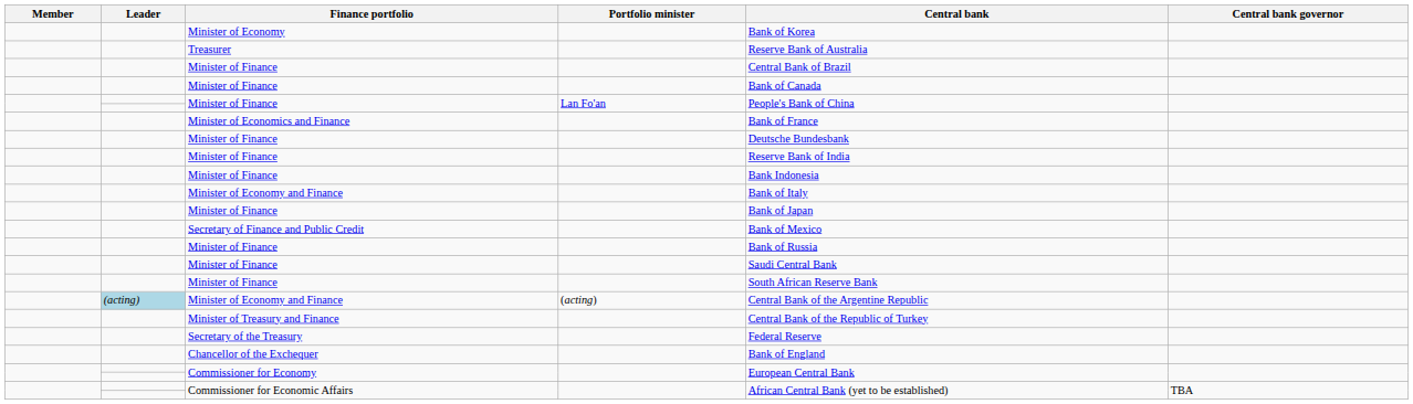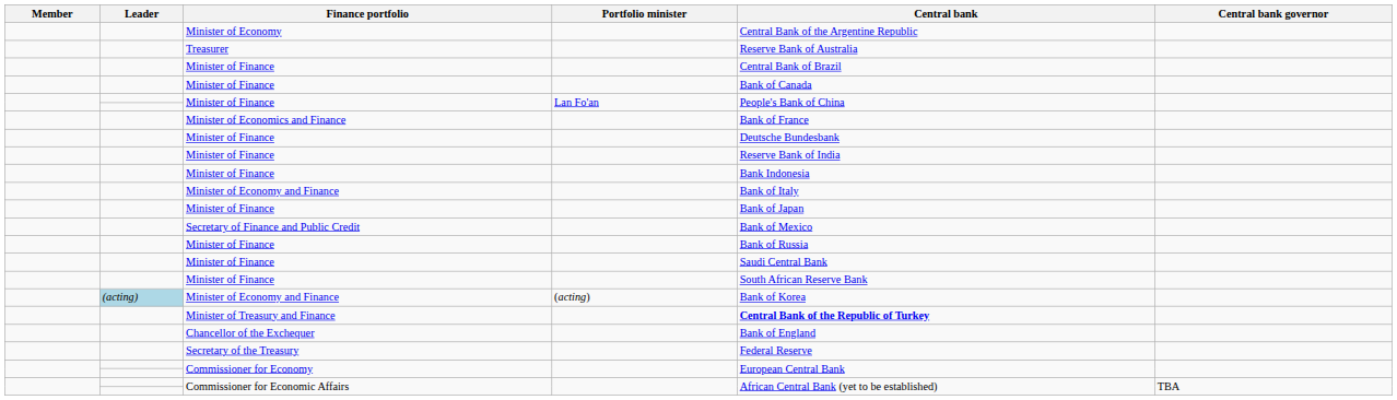 <table class="wikitable sortable" style="width:100%;">
 <tr>
 <th>Member</th>
 <th>Leader</th>
 <th>Finance portfolio</th>
 <th>Portfolio minister</th>
 <th>Central bank</th>
 <th>Central bank governor</th>
 </tr>
 <tr>
 <td></td>
 <td></td>
 <td><a href='#'>Minister of Economy</a></td>
 <td></td>
-<td><a href='#'>Bank of Korea</a></td>
+<td><a href='#'>Central Bank of the Argentine Republic</a></td>
 <td></td>
 </tr>
 <tr g>
 <td></td>
 <td></td>
 <td><a href='#'>Treasurer</a></td>
 <td></td>
 <td><a href='#'>Reserve Bank of Australia</a></td>
 <td></td>
 </tr>
 <tr>
 <td></td>
 <td></td>
 <td><a href='#'>Minister of Finance</a></td>
 <td></td>
 <td><a href='#'>Central Bank of Brazil</a></td>
 <td></td>
 </tr>
 <tr>
 <td></td>
 <td></td>
 <td><a href='#'>Minister of Finance</a></td>
 <td></td>
 <td><a href='#'>Bank of Canada</a></td>
 <td></td>
 </tr>
 <tr>
 <td rowspan="2"></td>
 <td></td>
 <td rowspan="2"><a href='#'>Minister of Finance</a></td>
 <td rowspan="2"><a href='#'>Lan Fo'an</a></td>
 <td rowspan="2"><a href='#'>People's Bank of China</a></td>
 <td rowspan="2"></td>
 </tr>
 <tr>
 <td></td>
 </tr>
 <tr>
 <td></td>
 <td></td>
 <td><a href='#'>Minister of Economics and Finance</a></td>
 <td></td>
 <td><a href='#'>Bank of France</a></td>
 <td></td>
 </tr>
 <tr>
 <td></td>
 <td></td>
 <td><a href='#'>Minister of Finance</a></td>
 <td></td>
 <td><a href='#'>Deutsche Bundesbank</a></td>
 <td></td>
 </tr>
 <tr>
 <td></td>
 <td></td>
 <td><a href='#'>Minister of Finance</a></td>
 <td></td>
 <td><a href='#'>Reserve Bank of India</a></td>
 <td></td>
 </tr>
 <tr>
 <td></td>
 <td></td>
 <td><a href='#'>Minister of Finance</a></td>
 <td></td>
 <td><a href='#'>Bank Indonesia</a></td>
 <td></td>
 </tr>
 <tr>
 <td></td>
 <td></td>
 <td><a href='#'>Minister of Economy and Finance</a></td>
 <td></td>
 <td><a href='#'>Bank of Italy</a></td>
 <td></td>
 </tr>
 <tr>
 <td></td>
 <td></td>
 <td><a href='#'>Minister of Finance</a></td>
 <td></td>
 <td><a href='#'>Bank of Japan</a></td>
 <td></td>
 </tr>
 <tr>
 <td></td>
 <td></td>
 <td><a href='#'>Secretary of Finance and Public Credit</a></td>
 <td></td>
 <td><a href='#'>Bank of Mexico</a></td>
 <td></td>
 </tr>
 <tr>
 <td></td>
 <td></td>
 <td><a href='#'>Minister of Finance</a></td>
 <td></td>
 <td><a href='#'>Bank of Russia</a></td>
 <td></td>
 </tr>
 <tr>
 <td></td>
 <td></td>
 <td><a href='#'>Minister of Finance</a></td>
 <td></td>
 <td><a href='#'>Saudi Central Bank</a></td>
 <td></td>
 </tr>
 <tr>
 <td></td>
 <td></td>
 <td><a href='#'>Minister of Finance</a></td>
 <td></td>
 <td><a href='#'>South African Reserve Bank</a></td>
 <td></td>
 </tr>
 <tr>
 <td></td>
 <td style="background: lightblue;"> <em>(acting)</em></td>
 <td><a href='#'>Minister of Economy and Finance</a></td>
 <td> (<em>acting</em>)</td>
-<td><a href='#'>Central Bank of the Argentine Republic</a></td>
+<td><a href='#'>Bank of Korea</a></td>
 <td></td>
 </tr>
 <tr>
 <td></td>
 <td></td>
 <td><a href='#'>Minister of Treasury and Finance</a></td>
 <td></td>
-<td><a href='#'>Central Bank of the Republic of Turkey</a></td>
+<td><strong><a href='#'>Central Bank of the Republic of Turkey</a></strong></td>
+<td></td>
+</tr>
+<tr>
+<td></td>
+<td></td>
+<td><a href='#'>Chancellor of the Exchequer</a></td>
+<td></td>
+<td><a href='#'>Bank of England</a></td>
 <td></td>
 </tr>
 <tr>
 <td></td>
 <td></td>
 <td><a href='#'>Secretary of the Treasury</a></td>
 <td></td>
 <td><a href='#'>Federal Reserve</a></td>
-<td></td>
-</tr>
-<tr>
-<td></td>
-<td></td>
-<td><a href='#'>Chancellor of the Exchequer</a></td>
-<td></td>
-<td><a href='#'>Bank of England</a></td>
 <td></td>
 </tr>
 <tr>
 <td rowspan="2"></td>
 <td></td>
 <td rowspan="2"><a href='#'>Commissioner for Economy</a></td>
 <td rowspan="2"></td>
 <td rowspan="2"><a href='#'>European Central Bank</a></td>
 <td rowspan="2"></td>
 </tr>
 <tr>
 <td></td>
 </tr>
 <tr>
 <td rowspan="2"></td>
 <td></td>
 <td rowspan="2">Commissioner for Economic Affairs</td>
 <td rowspan="2"></td>
 <td rowspan="2"><a href='#'>African Central Bank</a> (yet to be established)</td>
 <td rowspan="2">TBA</td>
 </tr>
 <tr>
 <td></td>
 </tr>
 </table>
